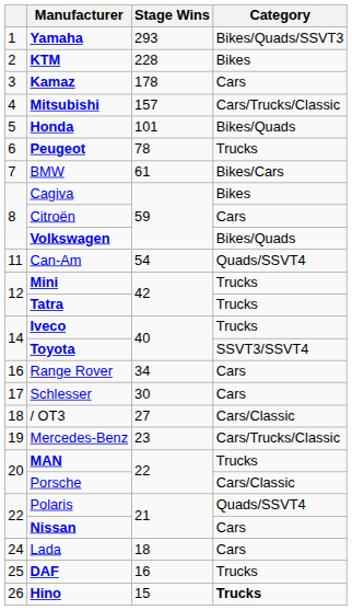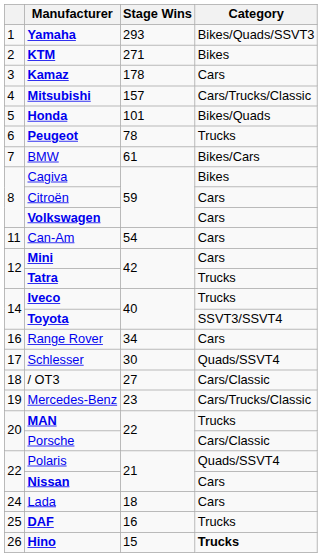 <table class="wikitable">
 <tr>
 <th></th>
 <th>Manufacturer</th>
 <th>Stage Wins</th>
 <th>Category</th>
 </tr>
 <tr>
 <td>1</td>
 <td> <strong><a href='#'>Yamaha</a></strong></td>
 <td>293</td>
 <td>Bikes/Quads/SSVT3</td>
 </tr>
 <tr>
 <td>2</td>
 <td> <strong><a href='#'>KTM</a> </strong></td>
-<td>228</td>
+<td>271</td>
 <td>Bikes</td>
 </tr>
 <tr>
 <td>3</td>
 <td> <strong><a href='#'>Kamaz</a></strong></td>
 <td>178</td>
 <td>Cars</td>
 </tr>
 <tr>
 <td>4</td>
 <td> <strong><a href='#'>Mitsubishi</a></strong></td>
 <td>157</td>
 <td>Cars/Trucks/Classic</td>
 </tr>
 <tr>
 <td>5</td>
 <td> <strong><a href='#'>Honda</a></strong></td>
 <td>101</td>
 <td>Bikes/Quads</td>
 </tr>
 <tr>
 <td>6</td>
 <td> <strong><a href='#'>Peugeot</a></strong></td>
 <td>78</td>
 <td>Trucks</td>
 </tr>
 <tr>
 <td>7</td>
 <td> <a href='#'>BMW</a></td>
 <td>61</td>
 <td>Bikes/Cars</td>
 </tr>
 <tr>
 <td rowspan=3>8</td>
 <td> <a href='#'>Cagiva</a></td>
 <td rowspan="3">59</td>
 <td>Bikes</td>
 </tr>
 <tr>
 <td> <a href='#'>Citroën</a></td>
 <td>Cars</td>
 </tr>
 <tr>
 <td> <strong><a href='#'>Volkswagen</a></strong></td>
-<td>Bikes/Quads</td>
+<td>Cars</td>
 </tr>
 <tr>
 <td>11</td>
 <td> <a href='#'>Can-Am</a></td>
 <td>54</td>
-<td>Quads/SSVT4</td>
+<td>Cars</td>
 </tr>
 <tr>
 <td rowspan=2>12</td>
 <td> <strong><a href='#'>Mini</a></strong></td>
 <td rowspan="2">42</td>
-<td>Trucks</td>
+<td>Cars</td>
 </tr>
 <tr>
 <td> <strong><a href='#'>Tatra</a></strong></td>
 <td>Trucks</td>
 </tr>
 <tr>
 <td rowspan=2>14</td>
 <td> <strong><a href='#'>Iveco</a></strong></td>
 <td rowspan=2>40</td>
 <td>Trucks</td>
 </tr>
 <tr>
 <td> <strong><a href='#'>Toyota</a></strong></td>
 <td>SSVT3/SSVT4</td>
 </tr>
 <tr>
 <td>16</td>
 <td> <a href='#'>Range Rover</a></td>
 <td>34</td>
 <td>Cars</td>
 </tr>
 <tr>
 <td>17</td>
 <td> <a href='#'>Schlesser</a></td>
 <td>30</td>
-<td>Cars</td>
+<td>Quads/SSVT4</td>
 </tr>
 <tr>
 <td>18</td>
 <td>/ OT3</td>
 <td>27</td>
 <td>Cars/Classic</td>
 </tr>
 <tr>
 <td>19</td>
 <td> <a href='#'>Mercedes-Benz</a></td>
 <td>23</td>
 <td>Cars/Trucks/Classic</td>
 </tr>
 <tr>
 <td rowspan=2>20</td>
 <td> <strong><a href='#'>MAN</a></strong></td>
 <td rowspan=2>22</td>
 <td>Trucks</td>
 </tr>
 <tr>
 <td> <a href='#'>Porsche</a></td>
 <td>Cars/Classic</td>
 </tr>
 <tr>
 <td rowspan=2>22</td>
 <td> <a href='#'>Polaris</a></td>
 <td rowspan=2>21</td>
 <td>Quads/SSVT4</td>
 </tr>
 <tr>
 <td> <strong><a href='#'>Nissan</a></strong></td>
 <td>Cars</td>
 </tr>
 <tr>
 <td>24</td>
 <td> <a href='#'>Lada</a></td>
 <td>18</td>
 <td>Cars</td>
 </tr>
 <tr>
 <td>25</td>
 <td> <strong><a href='#'>DAF</a></strong></td>
 <td>16</td>
 <td>Trucks</td>
 </tr>
 <tr>
 <td>26</td>
 <td> <strong><a href='#'>Hino</a></strong></td>
 <td>15</td>
 <td><strong>Trucks</strong></td>
 </tr>
 </table>
